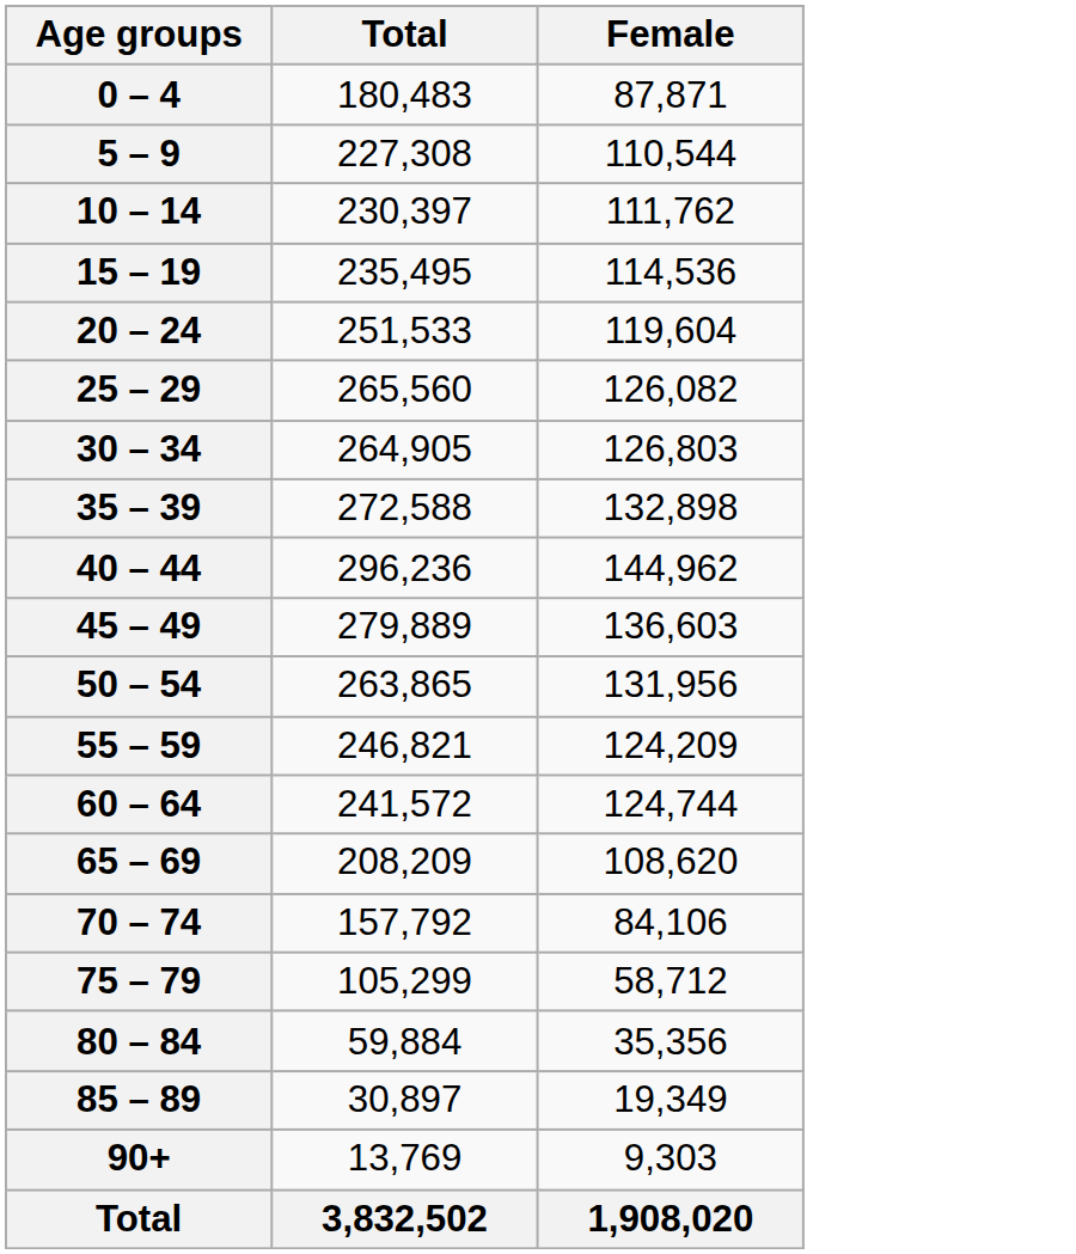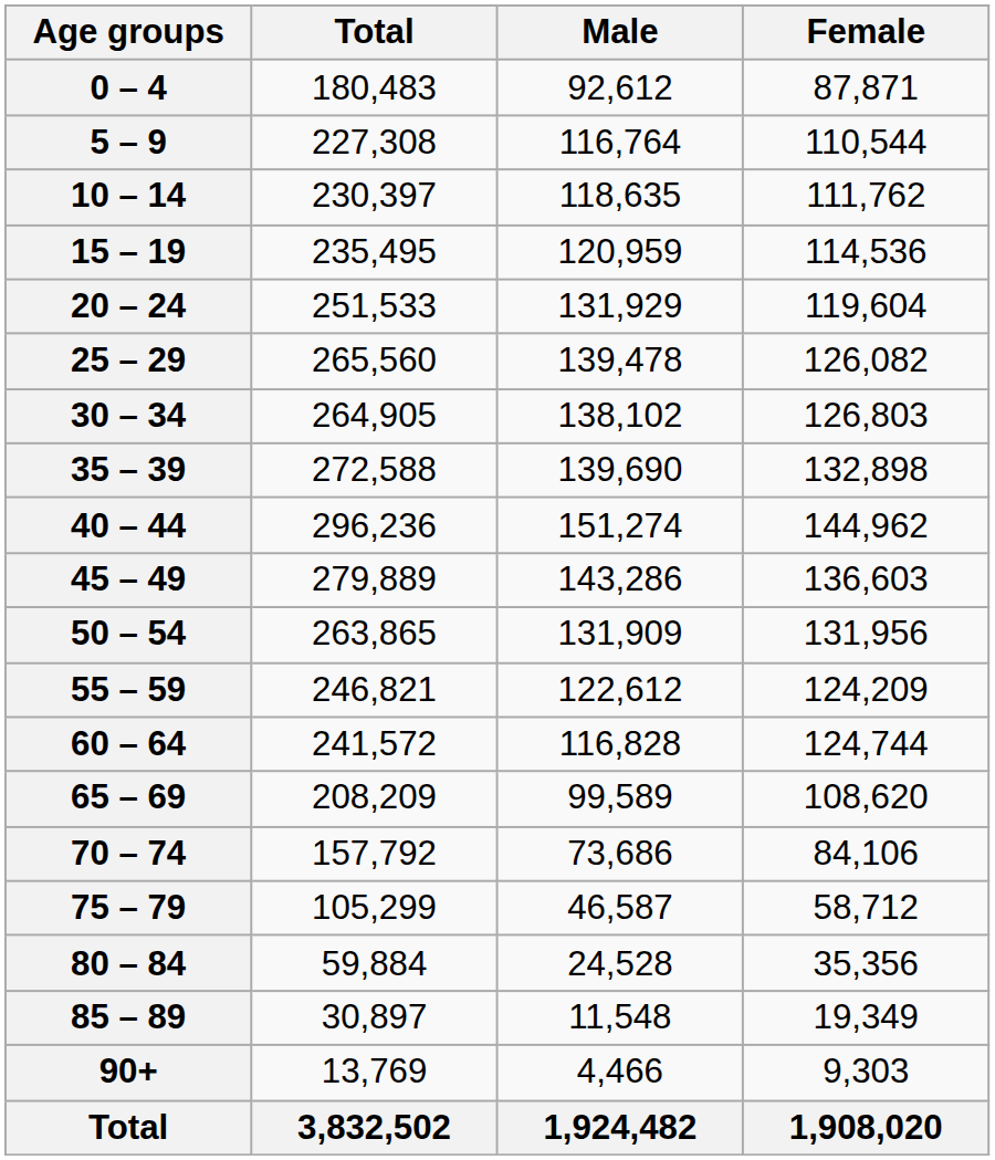 <table class="wikitable">
 <tr>
 <th style="width:80pt;">Age groups</th>
 <th style="width:80pt;">Total</th>
+<th style="width:80pt;">Male</th>
 <th style="width:80pt;">Female</th>
 </tr>
 <tr>
 <th style="width:80pt;">0 – 4</th>
 <td style="text-align:center;">180,483</td>
+<td style="text-align:center;">92,612</td>
 <td style="text-align:center;">87,871</td>
 </tr>
 <tr>
 <th style="width:80pt;">5 – 9</th>
 <td style="text-align:center;">227,308</td>
+<td style="text-align:center;">116,764</td>
 <td style="text-align:center;">110,544</td>
 </tr>
 <tr>
 <th style="width:80pt;">10 – 14</th>
 <td style="text-align:center;">230,397</td>
+<td style="text-align:center;">118,635</td>
 <td style="text-align:center;">111,762</td>
 </tr>
 <tr>
 <th style="width:80pt;">15 – 19</th>
 <td style="text-align:center;">235,495</td>
+<td style="text-align:center;">120,959</td>
 <td style="text-align:center;">114,536</td>
 </tr>
 <tr>
 <th style="width:80pt;">20 – 24</th>
 <td style="text-align:center;">251,533</td>
+<td style="text-align:center;">131,929</td>
 <td style="text-align:center;">119,604</td>
 </tr>
 <tr>
 <th style="width:80pt;">25 – 29</th>
 <td style="text-align:center;">265,560</td>
+<td style="text-align:center;">139,478</td>
 <td style="text-align:center;">126,082</td>
 </tr>
 <tr>
 <th style="width:80pt;">30 – 34</th>
 <td style="text-align:center;">264,905</td>
+<td style="text-align:center;">138,102</td>
 <td style="text-align:center;">126,803</td>
 </tr>
 <tr>
 <th style="width:80pt;">35 – 39</th>
 <td style="text-align:center;">272,588</td>
+<td style="text-align:center;">139,690</td>
 <td style="text-align:center;">132,898</td>
 </tr>
 <tr>
 <th style="width:80pt;">40 – 44</th>
 <td style="text-align:center;">296,236</td>
+<td style="text-align:center;">151,274</td>
 <td style="text-align:center;">144,962</td>
 </tr>
 <tr>
 <th style="width:80pt;">45 – 49</th>
 <td style="text-align:center;">279,889</td>
+<td style="text-align:center;">143,286</td>
 <td style="text-align:center;">136,603</td>
 </tr>
 <tr>
 <th style="width:80pt;">50 – 54</th>
 <td style="text-align:center;">263,865</td>
+<td style="text-align:center;">131,909</td>
 <td style="text-align:center;">131,956</td>
 </tr>
 <tr>
 <th style="width:80pt;">55 – 59</th>
 <td style="text-align:center;">246,821</td>
+<td style="text-align:center;">122,612</td>
 <td style="text-align:center;">124,209</td>
 </tr>
 <tr>
 <th style="width:80pt;">60 – 64</th>
 <td style="text-align:center;">241,572</td>
+<td style="text-align:center;">116,828</td>
 <td style="text-align:center;">124,744</td>
 </tr>
 <tr>
 <th style="width:80pt;">65 – 69</th>
 <td style="text-align:center;">208,209</td>
+<td style="text-align:center;">99,589</td>
 <td style="text-align:center;">108,620</td>
 </tr>
 <tr>
 <th style="width:80pt;">70 – 74</th>
 <td style="text-align:center;">157,792</td>
+<td style="text-align:center;">73,686</td>
 <td style="text-align:center;">84,106</td>
 </tr>
 <tr>
 <th style="width:80pt;">75 – 79</th>
 <td style="text-align:center;">105,299</td>
+<td style="text-align:center;">46,587</td>
 <td style="text-align:center;">58,712</td>
 </tr>
 <tr>
 <th style="width:80pt;">80 – 84</th>
 <td style="text-align:center;">59,884</td>
+<td style="text-align:center;">24,528</td>
 <td style="text-align:center;">35,356</td>
 </tr>
 <tr>
 <th style="width:80pt;">85 – 89</th>
 <td style="text-align:center;">30,897</td>
+<td style="text-align:center;">11,548</td>
 <td style="text-align:center;">19,349</td>
 </tr>
 <tr>
 <th style="width:80pt;">90+</th>
 <td style="text-align:center;">13,769</td>
+<td style="text-align:center;">4,466</td>
 <td style="text-align:center;">9,303</td>
 </tr>
 <tr>
 <th>Total</th>
 <th>3,832,502</th>
+<th>1,924,482</th>
 <th>1,908,020</th>
 </tr>
 </table>
